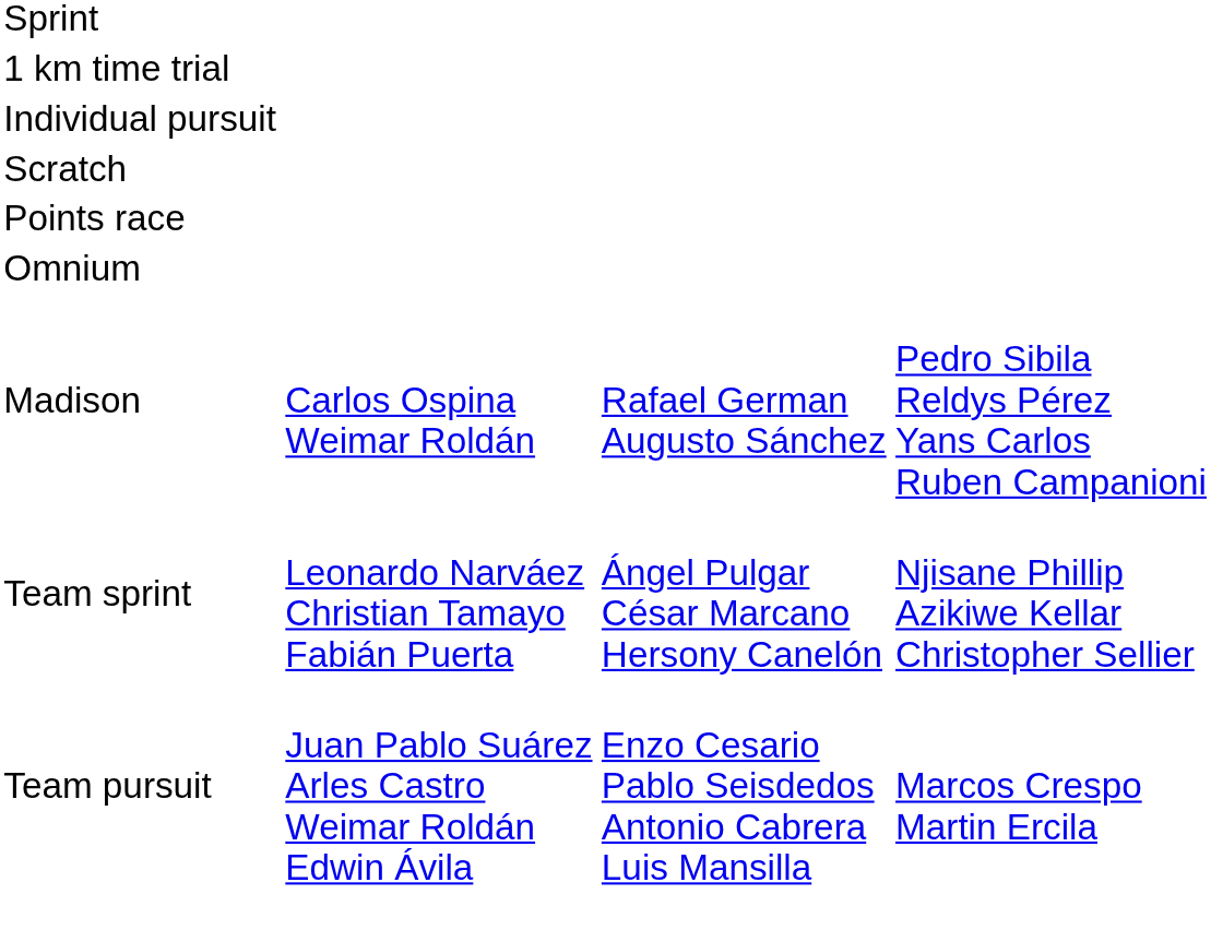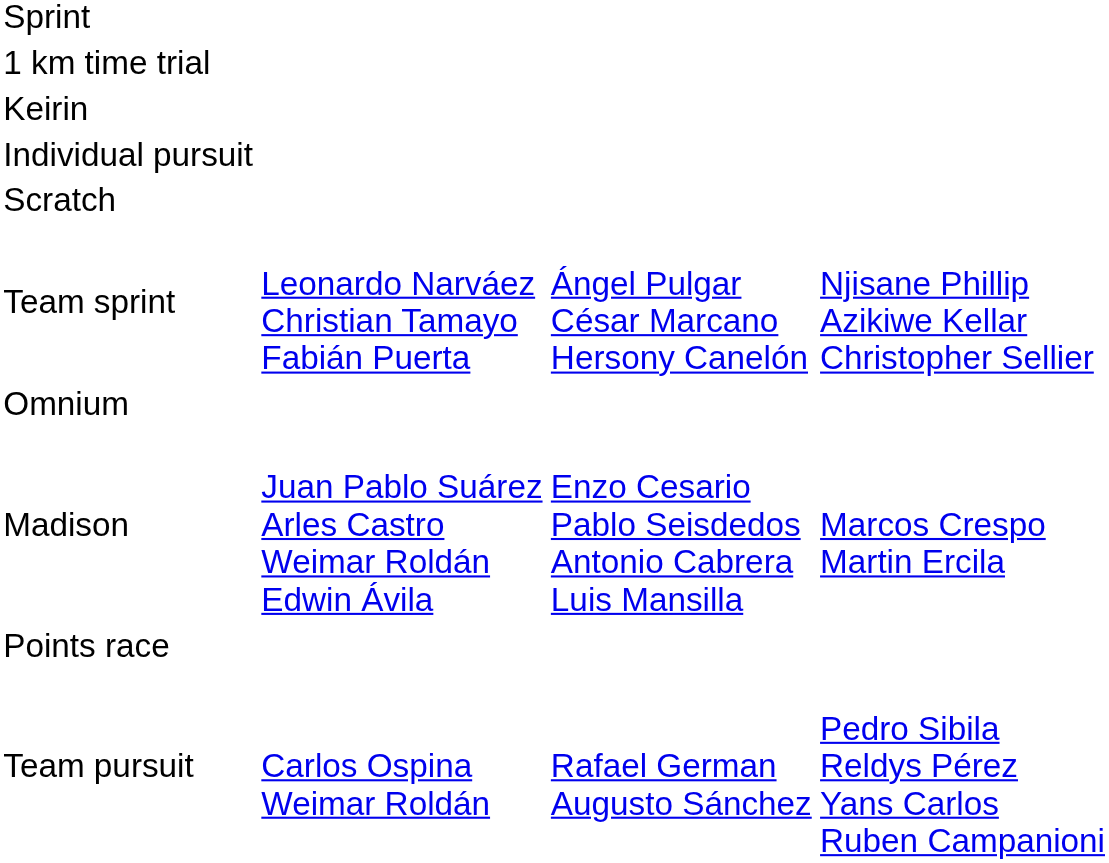 <table>
 <tr>
 <td>Sprint</td>
 <td></td>
 <td></td>
 <td></td>
 </tr>
 <tr>
 <td>1 km time trial</td>
+<td></td>
+<td></td>
+<td></td>
+</tr>
+<tr>
+<td>Keirin</td>
 <td></td>
 <td></td>
 <td></td>
 </tr>
 <tr>
 <td>Individual pursuit</td>
 <td></td>
 <td></td>
 <td></td>
 </tr>
 <tr>
 <td>Scratch</td>
 <td></td>
 <td></td>
 <td></td>
 </tr>
 <tr>
-<td>Points race</td>
-<td></td>
-<td></td>
-<td></td>
+<td>Team sprint</td>
+<td><br><a href='#'>Leonardo Narváez</a><br><a href='#'>Christian Tamayo</a><br><a href='#'>Fabián Puerta</a></td>
+<td><br><a href='#'>Ángel Pulgar</a><br><a href='#'>César Marcano</a><br><a href='#'>Hersony Canelón</a></td>
+<td><br><a href='#'>Njisane Phillip</a><br><a href='#'>Azikiwe Kellar</a><br><a href='#'>Christopher Sellier</a></td>
 </tr>
 <tr>
 <td>Omnium</td>
 <td></td>
 <td></td>
 <td></td>
 </tr>
 <tr>
 <td>Madison</td>
+<td><br><a href='#'>Juan Pablo Suárez</a><br><a href='#'>Arles Castro</a><br><a href='#'>Weimar Roldán</a><br><a href='#'>Edwin Ávila</a></td>
+<td><br><a href='#'>Enzo Cesario</a><br><a href='#'>Pablo Seisdedos</a><br><a href='#'>Antonio Cabrera</a><br><a href='#'>Luis Mansilla</a></td>
+<td><br><a href='#'>Marcos Crespo</a><br><a href='#'>Martin Ercila</a></td>
+</tr>
+<tr>
+<td>Points race</td>
+<td></td>
+<td></td>
+<td></td>
+</tr>
+<tr>
+<td>Team pursuit</td>
 <td><br><a href='#'>Carlos Ospina</a><br><a href='#'>Weimar Roldán</a></td>
 <td><br><a href='#'>Rafael German</a><br><a href='#'>Augusto Sánchez</a></td>
 <td><br><a href='#'>Pedro Sibila</a><br><a href='#'>Reldys Pérez</a><br><a href='#'>Yans Carlos</a><br><a href='#'>Ruben Campanioni</a></td>
 </tr>
-<tr>
-<td>Team sprint</td>
-<td><br><a href='#'>Leonardo Narváez</a><br><a href='#'>Christian Tamayo</a><br><a href='#'>Fabián Puerta</a></td>
-<td><br><a href='#'>Ángel Pulgar</a><br><a href='#'>César Marcano</a><br><a href='#'>Hersony Canelón</a></td>
-<td><br><a href='#'>Njisane Phillip</a><br><a href='#'>Azikiwe Kellar</a><br><a href='#'>Christopher Sellier</a></td>
-</tr>
-<tr>
-<td>Team pursuit</td>
-<td><br><a href='#'>Juan Pablo Suárez</a><br><a href='#'>Arles Castro</a><br><a href='#'>Weimar Roldán</a><br><a href='#'>Edwin Ávila</a></td>
-<td><br><a href='#'>Enzo Cesario</a><br><a href='#'>Pablo Seisdedos</a><br><a href='#'>Antonio Cabrera</a><br><a href='#'>Luis Mansilla</a></td>
-<td><br><a href='#'>Marcos Crespo</a><br><a href='#'>Martin Ercila</a></td>
-</tr>
 </table>
